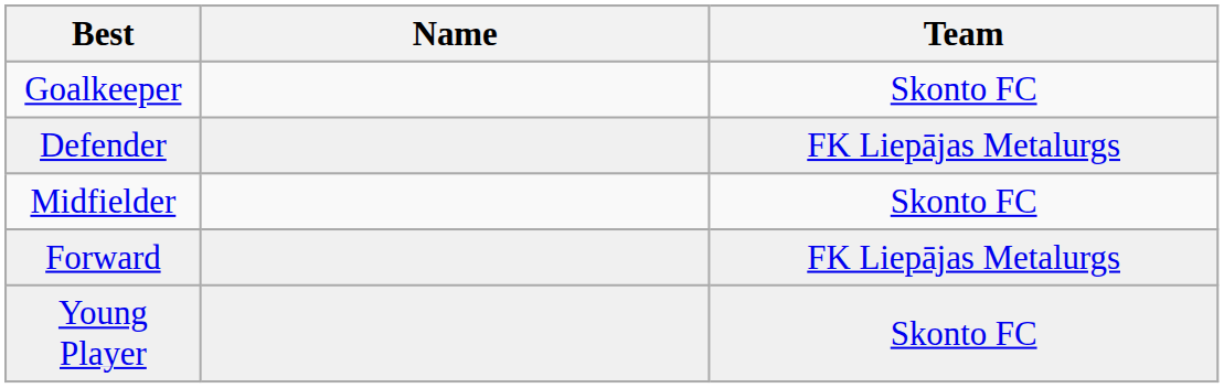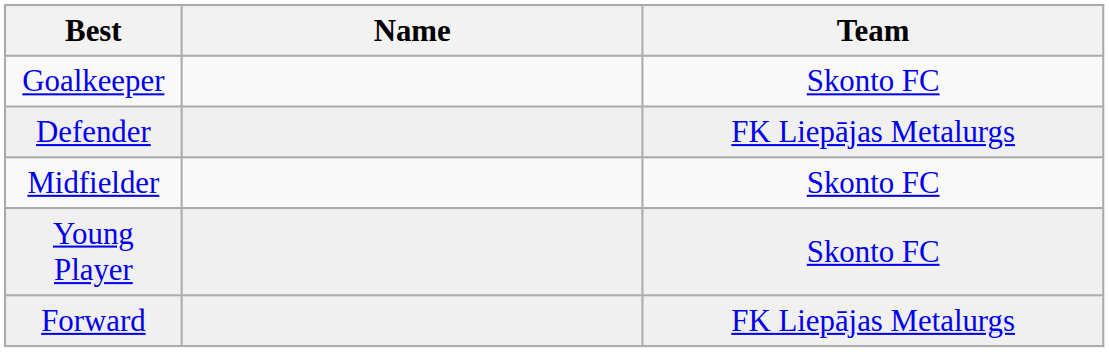 <table class="wikitable" style="font-size:95%; text-align:center;">
 <tr>
 <th width="80">Best</th>
 <th width="220">Name</th>
 <th width="220">Team</th>
 </tr>
 <tr>
 <td><a href='#'>Goalkeeper</a></td>
 <td></td>
 <td><a href='#'>Skonto FC</a></td>
 </tr>
 <tr bgcolor="#F0F0F0">
 <td><a href='#'>Defender</a></td>
 <td></td>
 <td><a href='#'>FK Liepājas Metalurgs</a></td>
 </tr>
 <tr>
 <td><a href='#'>Midfielder</a></td>
 <td></td>
 <td><a href='#'>Skonto FC</a></td>
 </tr>
 <tr bgcolor="#F0F0F0">
+<td><a href='#'>Young Player</a></td>
+<td></td>
+<td><a href='#'>Skonto FC</a></td>
+</tr>
+<tr bgcolor="#F0F0F0">
 <td><a href='#'>Forward</a></td>
 <td></td>
 <td><a href='#'>FK Liepājas Metalurgs</a></td>
 </tr>
-<tr bgcolor="#F0F0F0">
-<td><a href='#'>Young Player</a></td>
-<td></td>
-<td><a href='#'>Skonto FC</a></td>
-</tr>
 </table>
